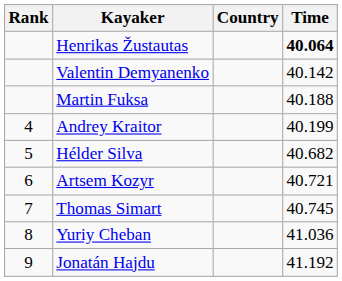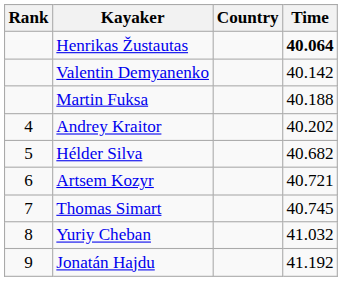 <table class="wikitable" style="text-align:center">
 <tr>
 <th>Rank</th>
 <th>Kayaker</th>
 <th>Country</th>
 <th>Time</th>
 </tr>
 <tr>
 <td></td>
 <td align="left"><a href='#'>Henrikas Žustautas</a></td>
 <td align="left"></td>
 <td><strong>40.064</strong></td>
 </tr>
 <tr>
 <td></td>
 <td align="left"><a href='#'>Valentin Demyanenko</a></td>
 <td align="left"></td>
 <td>40.142</td>
 </tr>
 <tr>
 <td></td>
 <td align="left"><a href='#'>Martin Fuksa</a></td>
 <td align="left"></td>
 <td>40.188</td>
 </tr>
 <tr>
 <td>4</td>
 <td align="left"><a href='#'>Andrey Kraitor</a></td>
 <td align="left"></td>
-<td>40.199</td>
+<td>40.202</td>
 </tr>
 <tr>
 <td>5</td>
 <td align="left"><a href='#'>Hélder Silva</a></td>
 <td align="left"></td>
 <td>40.682</td>
 </tr>
 <tr>
 <td>6</td>
 <td align="left"><a href='#'>Artsem Kozyr</a></td>
 <td align="left"></td>
 <td>40.721</td>
 </tr>
 <tr>
 <td>7</td>
 <td align="left"><a href='#'>Thomas Simart</a></td>
 <td align="left"></td>
 <td>40.745</td>
 </tr>
 <tr>
 <td>8</td>
 <td align="left"><a href='#'>Yuriy Cheban</a></td>
 <td align="left"></td>
-<td>41.036</td>
+<td>41.032</td>
 </tr>
 <tr>
 <td>9</td>
 <td align="left"><a href='#'>Jonatán Hajdu</a></td>
 <td align="left"></td>
 <td>41.192</td>
 </tr>
 </table>
